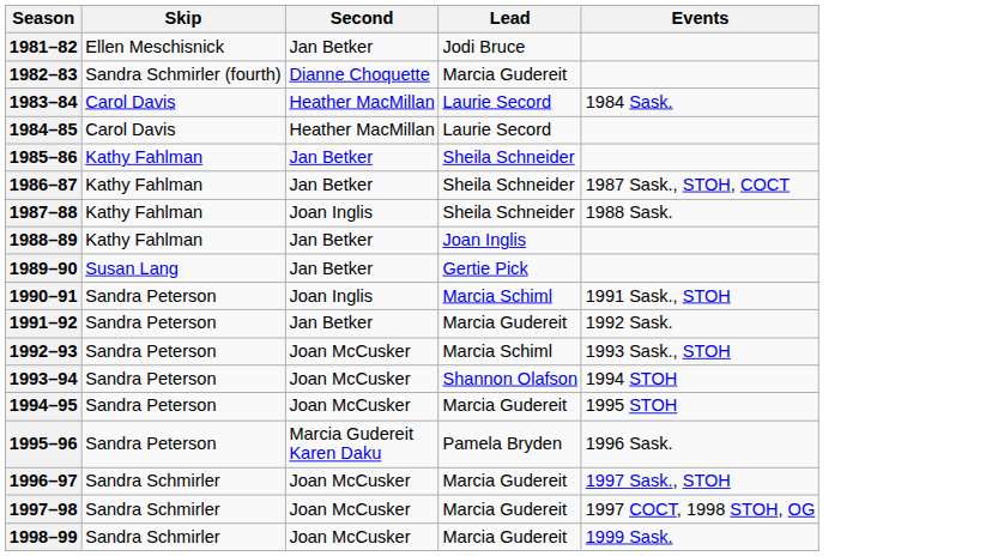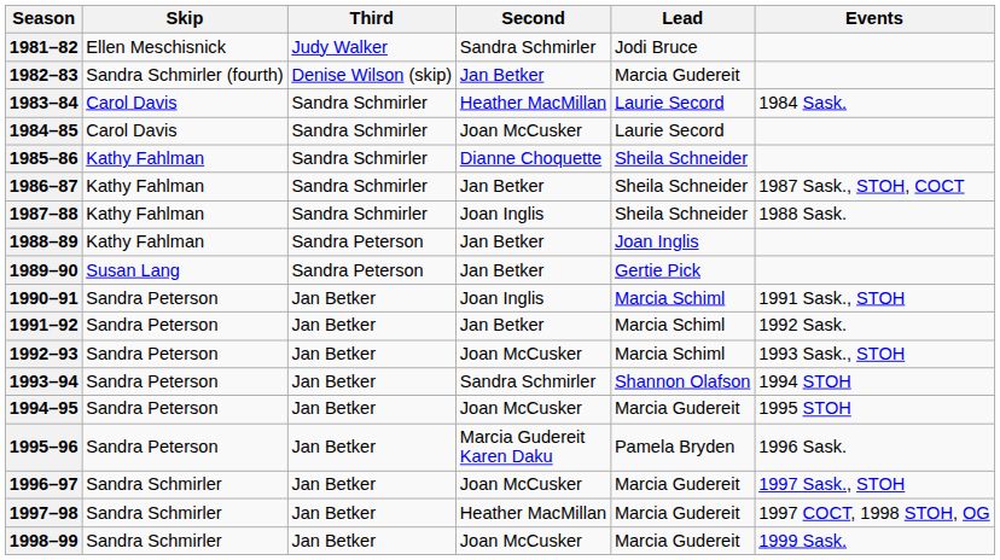 <table class="wikitable">
 <tr>
 <th scope="col">Season</th>
 <th scope="col">Skip</th>
+<th scope="col">Third</th>
 <th scope="col">Second</th>
 <th scope="col">Lead</th>
 <th scope="col">Events</th>
 </tr>
 <tr>
 <th scope="row">1981–82</th>
 <td>Ellen Meschisnick</td>
-<td>Jan Betker</td>
+<td><a href='#'>Judy Walker</a></td>
+<td>Sandra Schmirler</td>
 <td>Jodi Bruce</td>
 <td></td>
 </tr>
 <tr>
 <th scope="row">1982–83</th>
 <td>Sandra Schmirler (fourth)</td>
-<td><a href='#'>Dianne Choquette</a></td>
+<td><a href='#'>Denise Wilson</a>  (skip)</td>
+<td><a href='#'>Jan Betker</a></td>
 <td>Marcia Gudereit</td>
 <td></td>
 </tr>
 <tr>
 <th scope="row">1983–84</th>
 <td><a href='#'>Carol Davis</a></td>
+<td>Sandra Schmirler</td>
 <td><a href='#'>Heather MacMillan</a></td>
 <td><a href='#'>Laurie Secord</a></td>
 <td>1984 <a href='#'>Sask.</a></td>
 </tr>
 <tr>
 <th scope="row">1984–85</th>
 <td>Carol Davis</td>
-<td>Heather MacMillan</td>
+<td>Sandra Schmirler</td>
+<td>Joan McCusker</td>
 <td>Laurie Secord</td>
 <td></td>
 </tr>
 <tr>
 <th scope="row">1985–86</th>
 <td><a href='#'>Kathy Fahlman</a></td>
-<td><a href='#'>Jan Betker</a></td>
+<td>Sandra Schmirler</td>
+<td><a href='#'>Dianne Choquette</a></td>
 <td><a href='#'>Sheila Schneider</a></td>
 <td></td>
 </tr>
 <tr>
 <th scope="row">1986–87</th>
 <td>Kathy Fahlman</td>
+<td>Sandra Schmirler</td>
 <td>Jan Betker</td>
 <td>Sheila Schneider</td>
 <td>1987 Sask., <a href='#'>STOH</a>, <a href='#'>COCT</a></td>
 </tr>
 <tr>
 <th scope="row">1987–88</th>
 <td>Kathy Fahlman</td>
+<td>Sandra Schmirler</td>
 <td>Joan Inglis</td>
 <td>Sheila Schneider</td>
 <td>1988 Sask.</td>
 </tr>
 <tr>
 <th scope="row">1988–89</th>
 <td>Kathy Fahlman</td>
+<td>Sandra Peterson</td>
 <td>Jan Betker</td>
 <td><a href='#'>Joan Inglis</a></td>
 <td></td>
 </tr>
 <tr>
 <th scope="row">1989–90</th>
 <td><a href='#'>Susan Lang</a></td>
+<td>Sandra Peterson</td>
 <td>Jan Betker</td>
 <td><a href='#'>Gertie Pick</a></td>
 <td></td>
 </tr>
 <tr>
 <th scope="row">1990–91</th>
 <td>Sandra Peterson</td>
+<td>Jan Betker</td>
 <td>Joan Inglis</td>
 <td><a href='#'>Marcia Schiml</a></td>
 <td>1991 Sask., <a href='#'>STOH</a></td>
 </tr>
 <tr>
 <th scope="row">1991–92</th>
 <td>Sandra Peterson</td>
 <td>Jan Betker</td>
-<td>Marcia Gudereit</td>
+<td>Jan Betker</td>
+<td>Marcia Schiml</td>
 <td>1992 Sask.</td>
 </tr>
 <tr>
 <th scope="row">1992–93</th>
 <td>Sandra Peterson</td>
+<td>Jan Betker</td>
 <td>Joan McCusker</td>
 <td>Marcia Schiml</td>
 <td>1993 Sask., <a href='#'>STOH</a></td>
 </tr>
 <tr>
 <th scope="row">1993–94</th>
 <td>Sandra Peterson</td>
-<td>Joan McCusker</td>
+<td>Jan Betker</td>
+<td>Sandra Schmirler</td>
 <td><a href='#'>Shannon Olafson</a></td>
 <td>1994 <a href='#'>STOH</a></td>
 </tr>
 <tr>
 <th scope="row">1994–95</th>
 <td>Sandra Peterson</td>
+<td>Jan Betker</td>
 <td>Joan McCusker</td>
 <td>Marcia Gudereit</td>
 <td>1995 <a href='#'>STOH</a></td>
 </tr>
 <tr>
 <th scope="row">1995–96</th>
 <td>Sandra Peterson</td>
+<td>Jan Betker</td>
 <td>Marcia Gudereit <br> <a href='#'>Karen Daku</a></td>
 <td>Pamela Bryden</td>
 <td>1996 Sask.</td>
 </tr>
 <tr>
 <th scope="row">1996–97</th>
 <td>Sandra Schmirler</td>
+<td>Jan Betker</td>
 <td>Joan McCusker</td>
 <td>Marcia Gudereit</td>
 <td><a href='#'>1997 Sask.</a>, <a href='#'>STOH</a></td>
 </tr>
 <tr>
 <th scope="row">1997–98</th>
 <td>Sandra Schmirler</td>
-<td>Joan McCusker</td>
+<td>Jan Betker</td>
+<td>Heather MacMillan</td>
 <td>Marcia Gudereit</td>
 <td>1997 <a href='#'>COCT</a>, 1998 <a href='#'>STOH</a>, <a href='#'>OG</a></td>
 </tr>
 <tr>
 <th scope="row">1998–99</th>
 <td>Sandra Schmirler</td>
+<td>Jan Betker</td>
 <td>Joan McCusker</td>
 <td>Marcia Gudereit</td>
 <td><a href='#'>1999 Sask.</a></td>
 </tr>
 </table>
